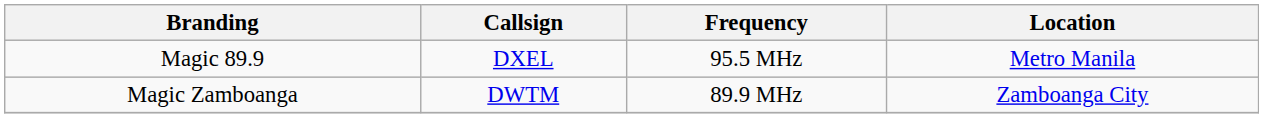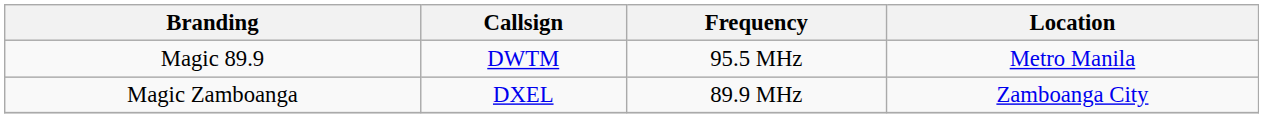 <table class="wikitable" style="width:100%; text-align:center;">
 <tr>
 <th>Branding</th>
 <th>Callsign</th>
 <th>Frequency</th>
 <th>Location</th>
 </tr>
 <tr>
 <td>Magic 89.9</td>
-<td><a href='#'>DXEL</a></td>
+<td><a href='#'>DWTM</a></td>
 <td>95.5 MHz</td>
 <td><a href='#'>Metro Manila</a></td>
 </tr>
 <tr>
 <td>Magic Zamboanga</td>
-<td><a href='#'>DWTM</a></td>
+<td><a href='#'>DXEL</a></td>
 <td>89.9 MHz</td>
 <td><a href='#'>Zamboanga City</a></td>
 </tr>
 <tr>
 </tr>
 </table>
